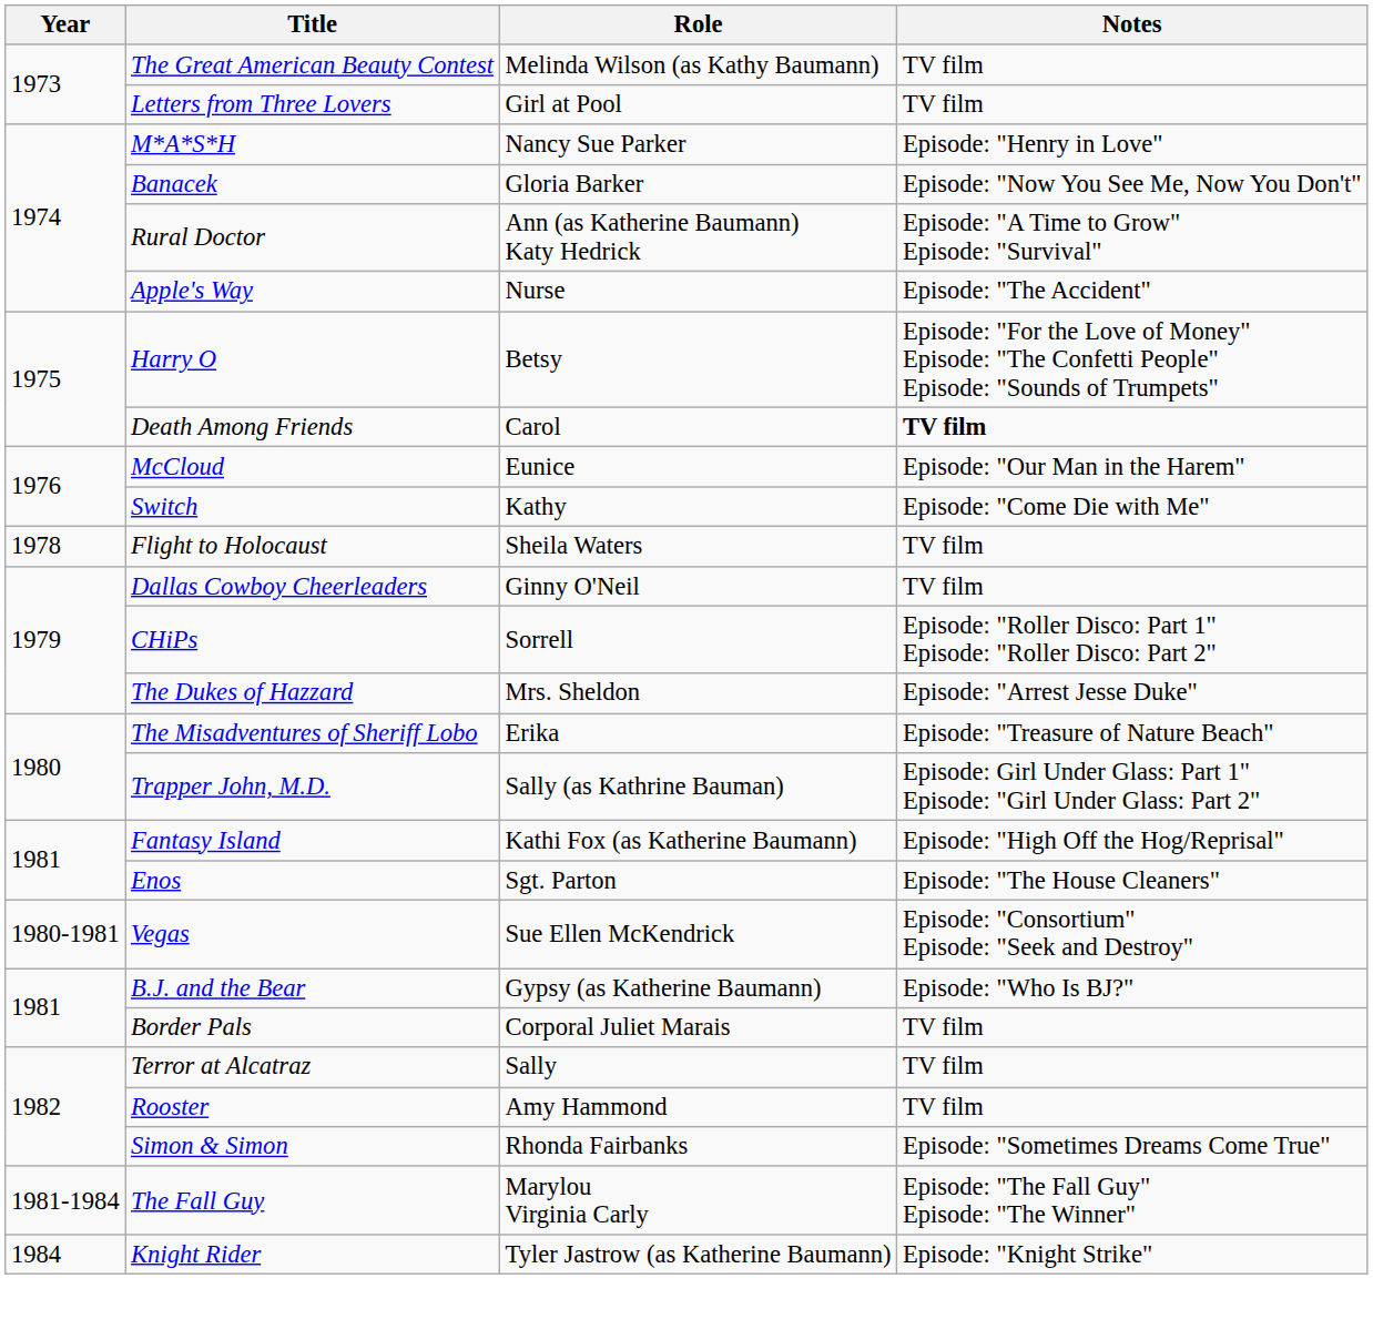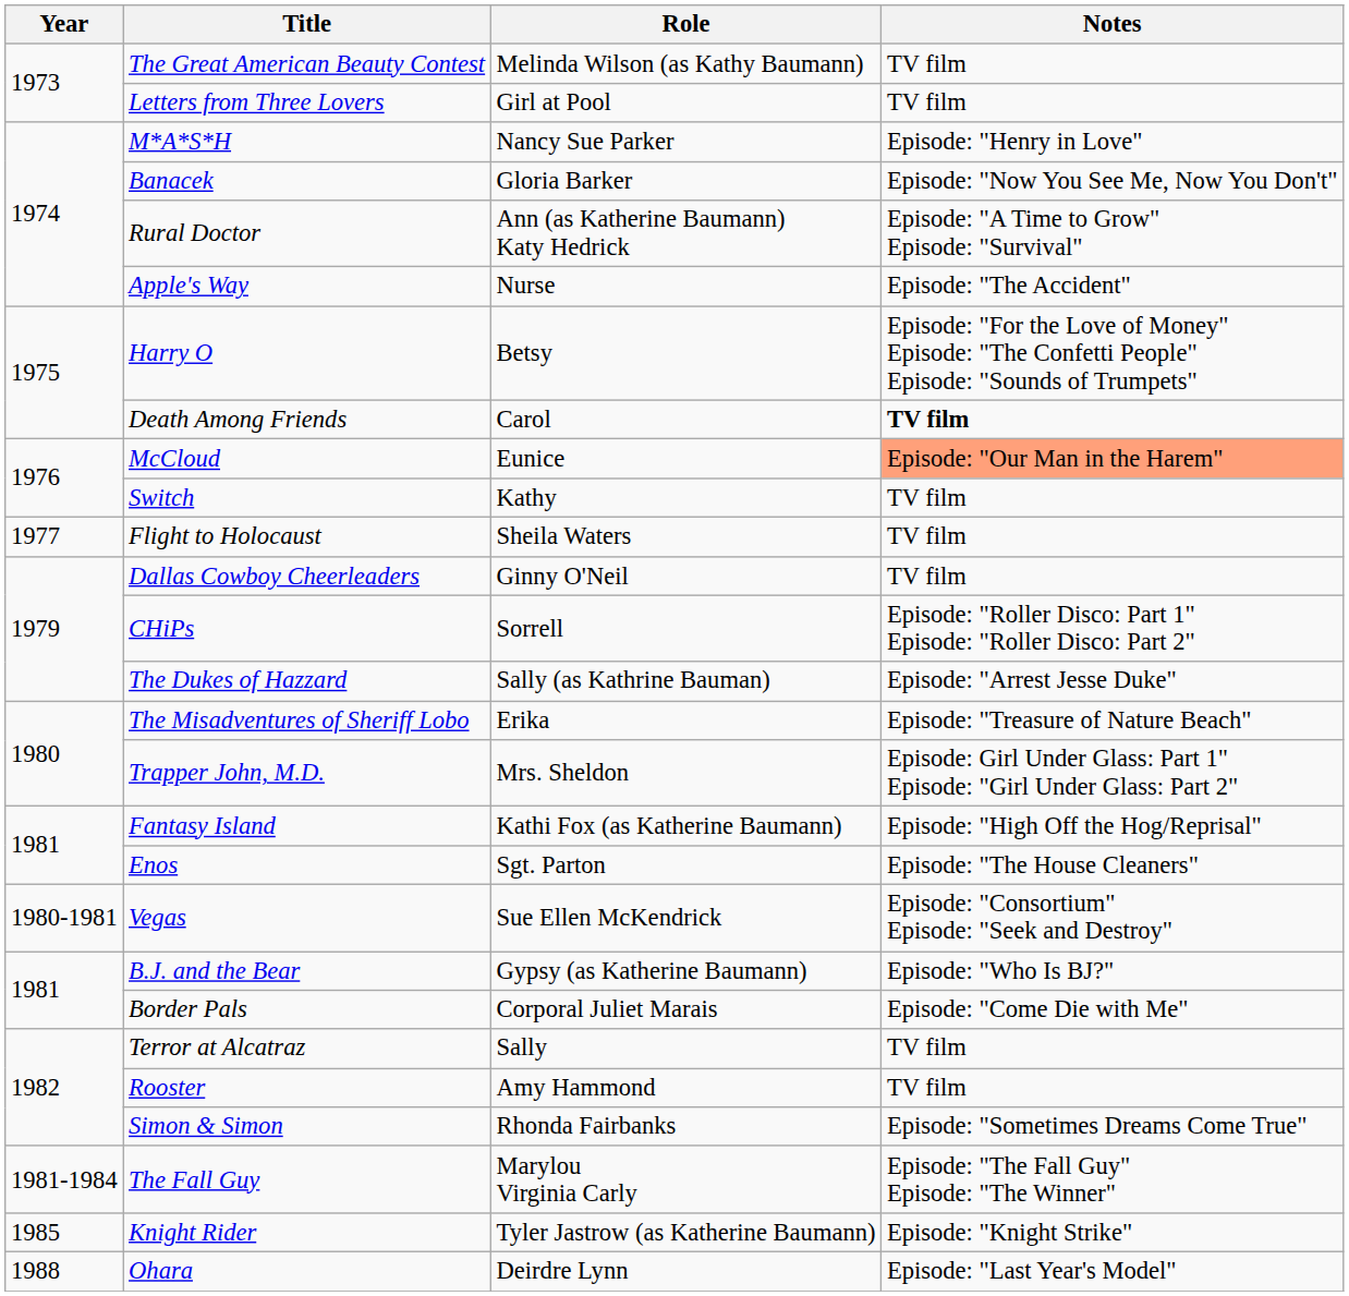 <table class="wikitable sortable">
 <tr>
 <th>Year</th>
 <th>Title</th>
 <th>Role</th>
 <th class="wikitable unsortable">Notes</th>
 </tr>
 <tr>
 <td rowspan="2">1973</td>
 <td><em><a href='#'>The Great American Beauty Contest</a></em></td>
 <td>Melinda Wilson (as Kathy Baumann)</td>
 <td>TV film</td>
 </tr>
 <tr>
 <td><em><a href='#'>Letters from Three Lovers</a></em></td>
 <td>Girl at Pool</td>
 <td>TV film</td>
 </tr>
 <tr>
 <td rowspan="4">1974</td>
 <td><em><a href='#'>M*A*S*H</a></em></td>
 <td>Nancy Sue Parker</td>
 <td>Episode: "Henry in Love"</td>
 </tr>
 <tr>
 <td><em><a href='#'>Banacek</a></em></td>
 <td>Gloria Barker</td>
 <td>Episode: "Now You See Me, Now You Don't"</td>
 </tr>
 <tr>
 <td><em>Rural Doctor</em></td>
 <td>Ann (as Katherine Baumann)<br>Katy Hedrick</td>
 <td>Episode: "A Time to Grow"<br>Episode: "Survival"</td>
 </tr>
 <tr>
 <td><em><a href='#'>Apple's Way</a></em></td>
 <td>Nurse</td>
 <td>Episode: "The Accident"</td>
 </tr>
 <tr>
 <td rowspan="2">1975</td>
 <td><em><a href='#'>Harry O</a></em></td>
 <td>Betsy</td>
 <td>Episode: "For the Love of Money"<br>Episode: "The Confetti People"<br>Episode: "Sounds of Trumpets"</td>
 </tr>
 <tr>
 <td><em>Death Among Friends</em></td>
 <td>Carol</td>
 <td><strong>TV film</strong></td>
 </tr>
 <tr>
 <td rowspan="2">1976</td>
 <td><em><a href='#'>McCloud</a></em></td>
 <td>Eunice</td>
-<td>Episode: "Our Man in the Harem"</td>
+<td style="background: lightsalmon;">Episode: "Our Man in the Harem"</td>
 </tr>
 <tr>
 <td><em><a href='#'>Switch</a></em></td>
 <td>Kathy</td>
-<td>Episode: "Come Die with Me"</td>
+<td>TV film</td>
 </tr>
 <tr>
-<td>1978</td>
+<td>1977</td>
 <td><em>Flight to Holocaust</em></td>
 <td>Sheila Waters</td>
 <td>TV film</td>
 </tr>
 <tr>
 <td rowspan="3">1979</td>
 <td><em><a href='#'>Dallas Cowboy Cheerleaders</a></em></td>
 <td>Ginny O'Neil</td>
 <td>TV film</td>
 </tr>
 <tr>
 <td><em><a href='#'>CHiPs</a></em></td>
 <td>Sorrell</td>
 <td>Episode: "Roller Disco: Part 1"<br>Episode: "Roller Disco: Part 2"</td>
 </tr>
 <tr>
 <td><em><a href='#'>The Dukes of Hazzard</a></em></td>
-<td>Mrs. Sheldon</td>
+<td>Sally (as Kathrine Bauman)</td>
 <td>Episode: "Arrest Jesse Duke"</td>
 </tr>
 <tr>
 <td rowspan="2">1980</td>
 <td><em><a href='#'>The Misadventures of Sheriff Lobo</a></em></td>
 <td>Erika</td>
 <td>Episode: "Treasure of Nature Beach"</td>
 </tr>
 <tr>
 <td><em><a href='#'>Trapper John, M.D.</a></em></td>
-<td>Sally (as Kathrine Bauman)</td>
+<td>Mrs. Sheldon</td>
 <td>Episode: Girl Under Glass: Part 1"<br>Episode: "Girl Under Glass: Part 2"</td>
 </tr>
 <tr>
 <td rowspan="2">1981</td>
 <td><em><a href='#'>Fantasy Island</a></em></td>
 <td>Kathi Fox (as Katherine Baumann)</td>
 <td>Episode: "High Off the Hog/Reprisal"</td>
 </tr>
 <tr>
 <td><em><a href='#'>Enos</a></em></td>
 <td>Sgt. Parton</td>
 <td>Episode: "The House Cleaners"</td>
 </tr>
 <tr>
 <td>1980-1981</td>
 <td><em><a href='#'>Vegas</a></em></td>
 <td>Sue Ellen McKendrick</td>
 <td>Episode: "Consortium"<br>Episode: "Seek and Destroy"</td>
 </tr>
 <tr>
 <td rowspan="2">1981</td>
 <td><em><a href='#'>B.J. and the Bear</a></em></td>
 <td>Gypsy (as Katherine Baumann)</td>
 <td>Episode: "Who Is BJ?"</td>
 </tr>
 <tr>
 <td><em>Border Pals</em></td>
 <td>Corporal Juliet Marais</td>
-<td>TV film</td>
+<td>Episode: "Come Die with Me"</td>
 </tr>
 <tr>
 <td rowspan="3">1982</td>
 <td><em>Terror at Alcatraz</em></td>
 <td>Sally</td>
 <td>TV film</td>
 </tr>
 <tr>
 <td><em><a href='#'>Rooster</a></em></td>
 <td>Amy Hammond</td>
 <td>TV film</td>
 </tr>
 <tr>
 <td><em><a href='#'>Simon & Simon</a></em></td>
 <td>Rhonda Fairbanks</td>
 <td>Episode: "Sometimes Dreams Come True"</td>
 </tr>
 <tr>
 <td>1981-1984</td>
 <td><em><a href='#'>The Fall Guy</a></em></td>
 <td>Marylou<br>Virginia Carly</td>
 <td>Episode: "The Fall Guy"<br>Episode: "The Winner"</td>
 </tr>
 <tr>
-<td>1984</td>
+<td>1985</td>
 <td><em><a href='#'>Knight Rider</a></em></td>
 <td>Tyler Jastrow (as Katherine Baumann)</td>
 <td>Episode: "Knight Strike"</td>
 </tr>
+<tr>
+<td>1988</td>
+<td><em><a href='#'>Ohara</a></em></td>
+<td>Deirdre Lynn</td>
+<td>Episode: "Last Year's Model"</td>
+</tr>
 </table>
